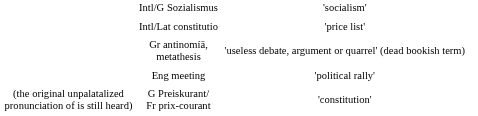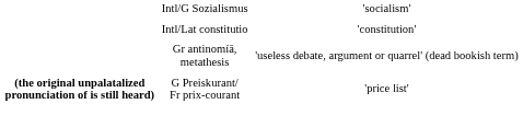 <table style="text-align: center;" cellpadding="4">
 <tr>
 <td></td>
 <td></td>
 <td>Intl/G Sozialismus</td>
 <td>'socialism'</td>
 </tr>
 <tr>
 <td></td>
 <td></td>
 <td>Intl/Lat constitutio</td>
-<td>'price list'</td>
+<td>'constitution'</td>
 </tr>
 <tr>
 <td></td>
 <td></td>
 <td>Gr antinomíā,<br> metathesis</td>
 <td>'useless debate, argument or quarrel' (dead bookish term)</td>
 </tr>
 <tr>
 <td></td>
-<td></td>
-<td>Eng meeting</td>
-<td>'political rally'</td>
-</tr>
-<tr>
-<td></td>
-<td> (the original unpalatalized<br> pronunciation of  is still heard)</td>
+<td><strong> (the original unpalatalized<br> pronunciation of  is still heard)</strong></td>
 <td>G Preiskurant/ <br>Fr prix-courant</td>
-<td>'constitution'</td>
+<td>'price list'</td>
 </tr>
 </table>
